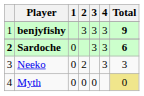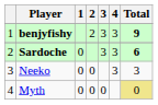 <table class="wikitable" style="text-align: center;">
 <tr>
 <th></th>
 <th>Player</th>
 <th>1</th>
 <th>2</th>
 <th>3</th>
 <th>4</th>
 <th>Total</th>
 </tr>
 <tr>
 </tr>
 <tr style="background:#ccffcc;">
 <td>1</td>
 <td align="left"><strong>benjyfishy</strong></td>
 <td></td>
-<td>3</td>
+<td>2</td>
 <td>3</td>
 <td>3</td>
 <td><strong>9</strong></td>
 </tr>
 <tr>
 </tr>
 <tr style="background:#ccffcc;">
-<td><strong>2</strong></td>
+<td>2</td>
 <td align="left"><strong>Sardoche</strong></td>
 <td>0</td>
 <td></td>
 <td>3</td>
 <td>3</td>
 <td><strong> 6</strong></td>
 </tr>
 <tr>
 <td>3</td>
 <td align="left"><a href='#'>Neeko</a></td>
 <td>0</td>
-<td>2</td>
+<td>0</td>
 <td></td>
 <td>3</td>
 <td>3</td>
 </tr>
 <tr>
 <td>4</td>
 <td align="left"><a href='#'>Myth</a></td>
 <td>0</td>
 <td>0</td>
 <td>0</td>
 <td></td>
 <td style="background: khaki;">0</td>
 </tr>
 </table>
